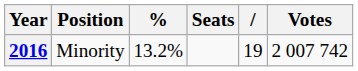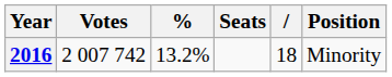 <table class="wikitable">
 <tr>
 <th>Year</th>
-<th>Position</th>
+<th>Votes</th>
 <th>%</th>
 <th>Seats</th>
 <th>/</th>
-<th>Votes</th>
+<th>Position</th>
 </tr>
 <tr>
 <th><a href='#'>2016</a></th>
-<td>Minority</td>
+<td>2 007 742</td>
 <td>13.2%</td>
 <td></td>
-<td> 19</td>
-<td>2 007 742</td>
+<td> 18</td>
+<td>Minority</td>
 </tr>
 </table>
